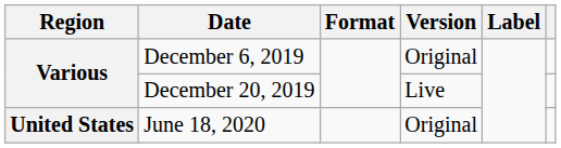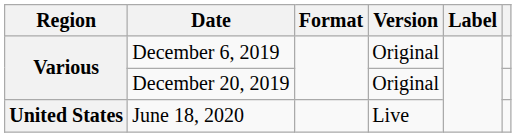 <table class="wikitable plainrowheaders">
 <tr>
 <th>Region</th>
 <th>Date</th>
 <th>Format</th>
 <th>Version</th>
 <th>Label</th>
 <th></th>
 </tr>
 <tr>
 <th rowspan="2" scope="row">Various</th>
 <td>December 6, 2019</td>
 <td rowspan="2"></td>
 <td>Original</td>
 <td rowspan="3"></td>
 <td></td>
 </tr>
 <tr>
 <td>December 20, 2019</td>
-<td>Live</td>
+<td>Original</td>
 <td></td>
 </tr>
 <tr>
 <th scope="row">United States</th>
 <td>June 18, 2020</td>
 <td></td>
-<td>Original</td>
+<td>Live</td>
 <td style="text-align:center;"></td>
 </tr>
 </table>
